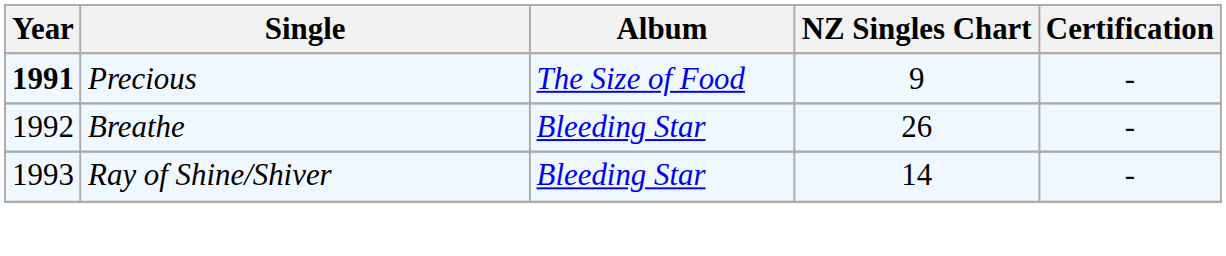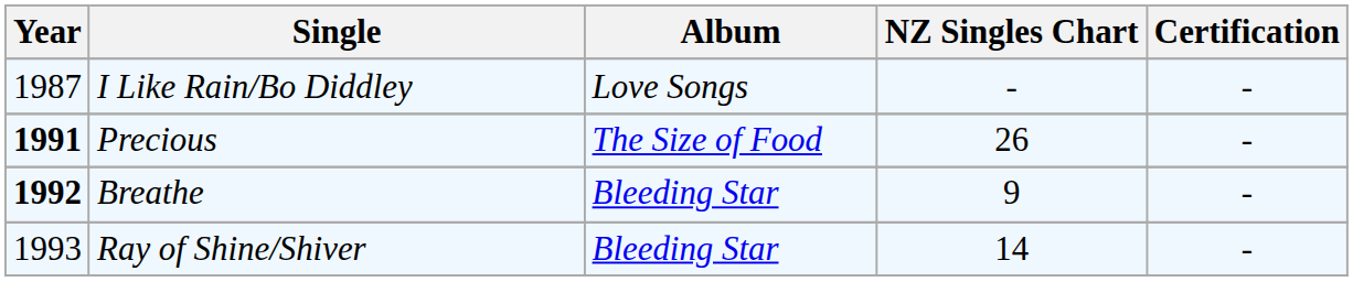 <table class="wikitable"|width=100%>
 <tr>
 <th>Year</th>
 <th width="225">Single</th>
 <th width="130">Album</th>
 <th>NZ Singles Chart</th>
 <th width="50">Certification</th>
 </tr>
 <tr>
 </tr>
+<tr bgcolor="#F0F8FF">
+<td align="left" valign="top">1987</td>
+<td align="left" valign="top"><em>I Like Rain/Bo Diddley</em></td>
+<td align="left" valign="top"><em>Love Songs</em></td>
+<td align="center" valign="top">-</td>
+<td align="center" valign="top">-</td>
+</tr>
 <tr>
 </tr>
 <tr bgcolor="#F0F8FF">
 <td align="left" valign="top"><strong>1991</strong></td>
 <td align="left" valign="top"><em>Precious</em></td>
 <td align="left" valign="top"><em><a href='#'>The Size of Food</a></em></td>
-<td align="center" valign="top">9</td>
+<td align="center" valign="top">26</td>
 <td align="center" valign="top">-</td>
 </tr>
 <tr>
 </tr>
 <tr bgcolor="#F0F8FF">
-<td align="left" valign="top">1992</td>
+<td align="left" valign="top"><strong>1992</strong></td>
 <td align="left" valign="top"><em>Breathe</em></td>
 <td align="left" valign="top"><em><a href='#'>Bleeding Star</a></em></td>
-<td align="center" valign="top">26</td>
+<td align="center" valign="top">9</td>
 <td align="center" valign="top">-</td>
 </tr>
 <tr>
 </tr>
 <tr bgcolor="#F0F8FF">
 <td align="left" valign="top">1993</td>
 <td align="left" valign="top"><em>Ray of Shine/Shiver</em></td>
 <td align="left" valign="top"><em><a href='#'>Bleeding Star</a></em></td>
 <td align="center" valign="top">14</td>
 <td align="center" valign="top">-</td>
 </tr>
 <tr>
 </tr>
 </table>
